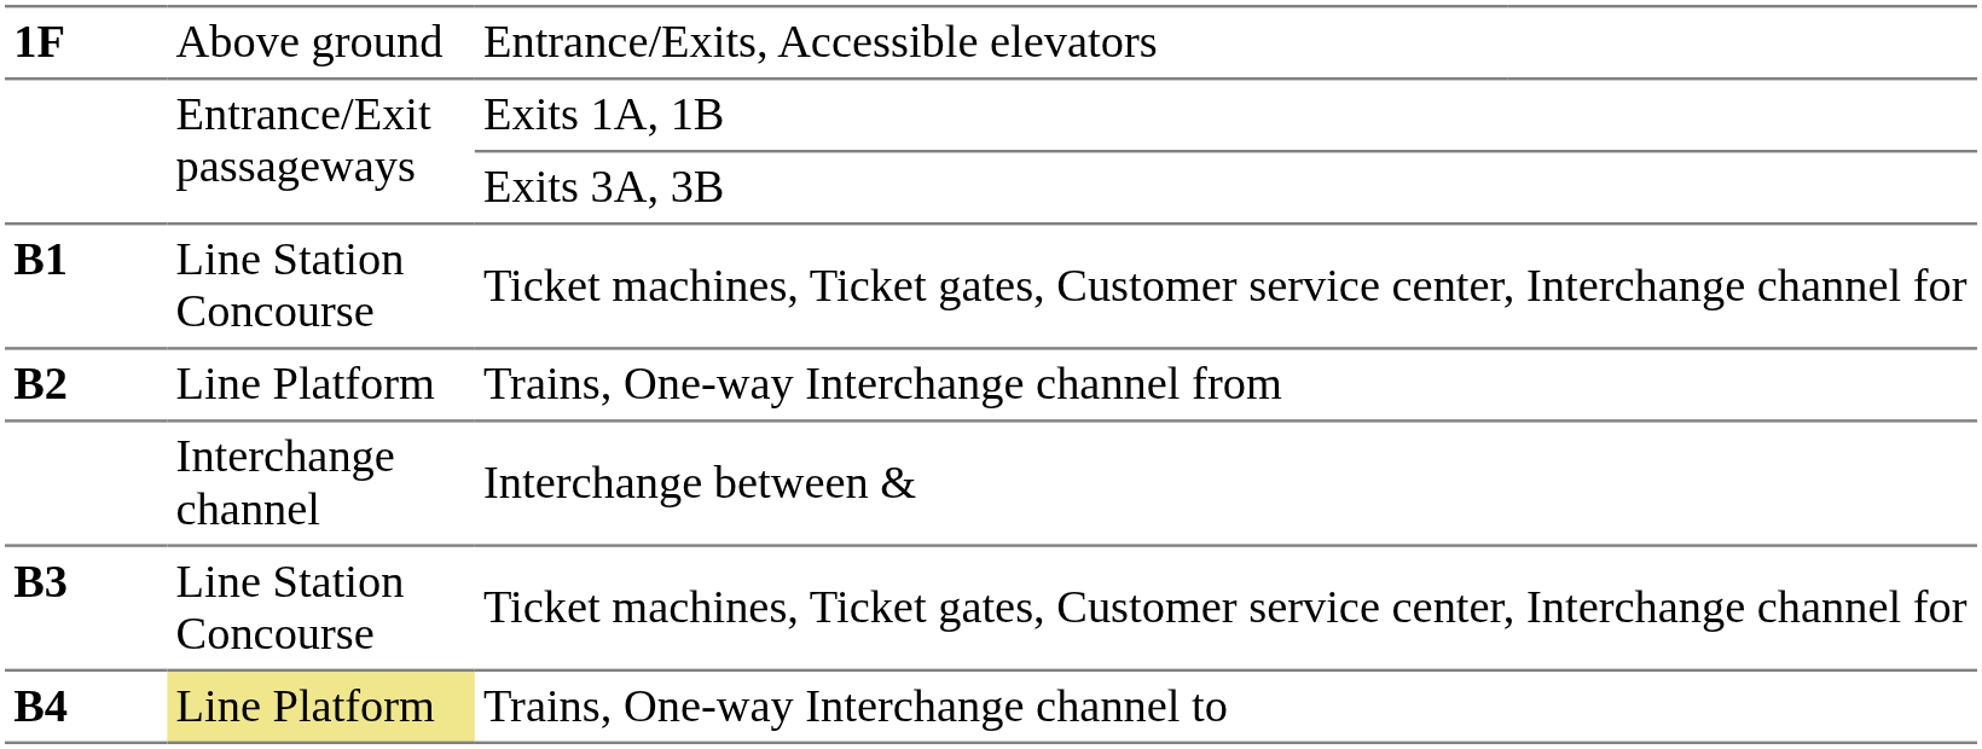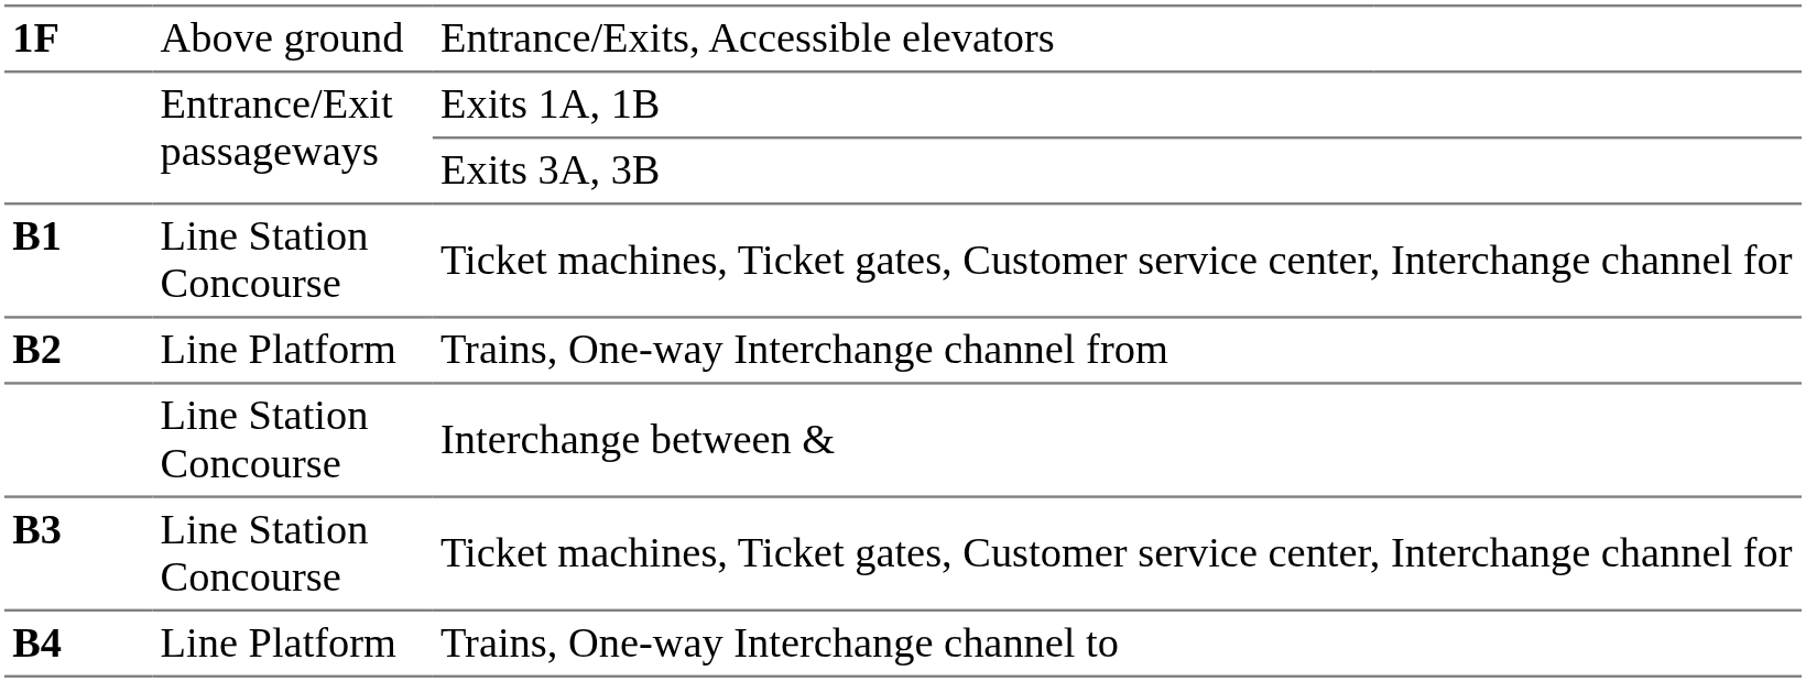 <table cellspacing=0 cellpadding=3>
 <tr>
 <td style="width:50px;border-top:solid 1px gray;border-bottom:solid 1px gray;"><strong>1F</strong></td>
 <td style="width:100px;border-top:solid 1px gray;border-bottom:solid 1px gray;">Above ground</td>
 <td style="width:350px;border-top:solid 1px gray;border-bottom:solid 1px gray;">Entrance/Exits, Accessible elevators</td>
 <td style="border-top:solid 1px gray;border-bottom:solid 1px gray; "></td>
 </tr>
 <tr>
 <td style="border-bottom:solid 1px gray;" rowspan=2></td>
 <td style="border-bottom:solid 1px gray;" rowspan=2 valign=top>Entrance/Exit passageways</td>
 <td style="border-bottom:solid 1px gray;" colspan=2>Exits 1A, 1B</td>
 </tr>
 <tr>
 <td style="border-bottom:solid 1px gray;" colspan=2>Exits 3A, 3B</td>
 </tr>
 <tr>
 <td style="border-bottom:solid 1px gray;" valign=top><strong>B1</strong></td>
 <td style="border-bottom:solid 1px gray;">Line  Station Concourse</td>
 <td style="border-bottom:solid 1px gray;" colspan=2>Ticket machines, Ticket gates, Customer service center, Interchange channel for </td>
 </tr>
 <tr>
 <td style="border-bottom:solid 1px gray;" valign=top><strong>B2</strong></td>
 <td style="border-bottom:solid 1px gray;">Line  Platform</td>
 <td style="border-bottom:solid 1px gray;" colspan=2>Trains, One-way Interchange channel from </td>
 </tr>
 <tr>
 <td style="border-bottom:solid 1px gray;" valign=top></td>
-<td style="border-bottom:solid 1px gray;">Interchange channel</td>
+<td style="border-bottom:solid 1px gray;">Line  Station Concourse</td>
 <td style="border-bottom:solid 1px gray;" colspan=2>Interchange between  & </td>
 </tr>
 <tr>
 <td style="border-bottom:solid 1px gray;" valign=top><strong>B3</strong></td>
 <td style="border-bottom:solid 1px gray;">Line  Station Concourse</td>
 <td style="border-bottom:solid 1px gray;" colspan=2>Ticket machines, Ticket gates, Customer service center, Interchange channel for </td>
 </tr>
 <tr>
 <td style="border-bottom:solid 1px gray;" valign=top><strong>B4</strong></td>
-<td style="background: khaki; border-bottom:solid 1px gray;">Line  Platform</td>
+<td style="border-bottom:solid 1px gray;">Line  Platform</td>
 <td style="border-bottom:solid 1px gray;" colspan=2>Trains, One-way Interchange channel to </td>
 </tr>
 <tr>
 </tr>
 </table>
